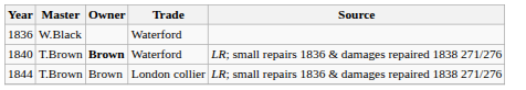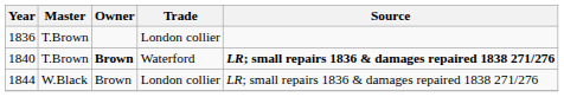 <table class="sortable wikitable">
 <tr>
 <th>Year</th>
 <th>Master</th>
 <th>Owner</th>
 <th>Trade</th>
 <th>Source</th>
 </tr>
 <tr>
 <td>1836</td>
-<td>W.Black</td>
+<td>T.Brown</td>
 <td></td>
-<td>Waterford</td>
+<td>London collier</td>
 <td></td>
 </tr>
 <tr>
 <td>1840</td>
 <td>T.Brown</td>
 <td><strong>Brown</strong></td>
 <td>Waterford</td>
-<td><em>LR</em>; small repairs 1836 & damages repaired 1838 271/276</td>
+<td><strong><em>LR</em>; small repairs 1836 & damages repaired 1838 271/276</strong></td>
 </tr>
 <tr>
 <td>1844</td>
-<td>T.Brown</td>
+<td>W.Black</td>
 <td>Brown</td>
 <td>London collier</td>
 <td><em>LR</em>; small repairs 1836 & damages repaired 1838 271/276</td>
 </tr>
 <tr>
 </tr>
 </table>
